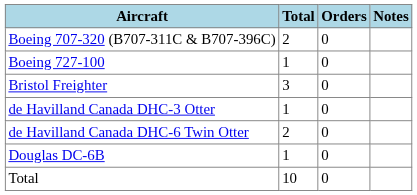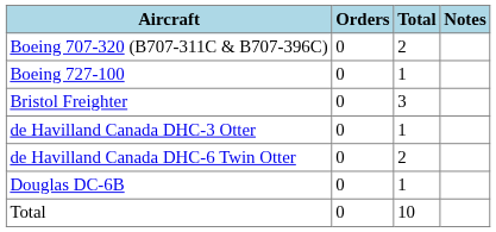 <table class="toccolours" border="1" cellpadding="3" style="border-collapse:collapse;margin:auto;">
 <tr bgcolor=lightblue>
 <th>Aircraft</th>
+<th>Orders</th>
 <th>Total</th>
-<th>Orders</th>
 <th>Notes</th>
 </tr>
 <tr>
 <td><a href='#'>Boeing 707-320</a> (B707-311C & B707-396C)</td>
+<td>0</td>
 <td>2</td>
-<td>0</td>
 <td></td>
 </tr>
 <tr>
 <td><a href='#'>Boeing 727-100</a></td>
+<td>0</td>
 <td>1</td>
-<td>0</td>
 <td></td>
 </tr>
 <tr>
 <td><a href='#'>Bristol Freighter</a></td>
+<td>0</td>
 <td>3</td>
-<td>0</td>
 <td></td>
 </tr>
 <tr>
 <td><a href='#'>de Havilland Canada DHC-3 Otter</a></td>
+<td>0</td>
 <td>1</td>
-<td>0</td>
 <td></td>
 </tr>
 <tr>
 <td><a href='#'>de Havilland Canada DHC-6 Twin Otter</a></td>
+<td>0</td>
 <td>2</td>
-<td>0</td>
 <td></td>
 </tr>
 <tr>
 <td><a href='#'>Douglas DC-6B</a></td>
+<td>0</td>
 <td>1</td>
-<td>0</td>
 <td></td>
 </tr>
 <tr>
 <td>Total</td>
+<td>0</td>
 <td>10</td>
-<td>0</td>
 <td></td>
 </tr>
 </table>
